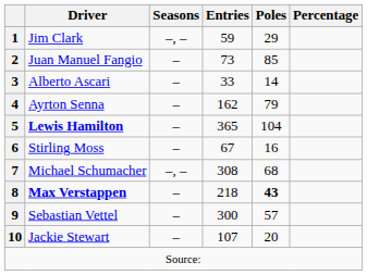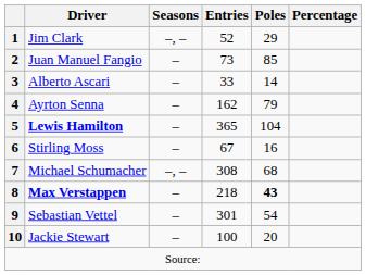 <table class="wikitable" style="text-align:center">
 <tr>
 <th></th>
 <th>Driver</th>
 <th>Seasons</th>
 <th>Entries</th>
 <th>Poles</th>
 <th>Percentage</th>
 </tr>
 <tr>
 <th>1</th>
 <td align=left> <a href='#'>Jim Clark</a></td>
 <td>–, –</td>
-<td>59</td>
+<td>52</td>
 <td>29</td>
 <td></td>
 </tr>
 <tr>
 <th>2</th>
 <td align=left> <a href='#'>Juan Manuel Fangio</a></td>
 <td>–</td>
 <td>73</td>
 <td>85</td>
 <td></td>
 </tr>
 <tr>
 <th>3</th>
 <td align=left> <a href='#'>Alberto Ascari</a></td>
 <td>–</td>
 <td>33</td>
 <td>14</td>
 <td></td>
 </tr>
 <tr>
 <th>4</th>
 <td align=left> <a href='#'>Ayrton Senna</a></td>
 <td>–</td>
 <td>162</td>
 <td>79</td>
 <td></td>
 </tr>
 <tr>
 <th>5</th>
 <td align=left> <strong><a href='#'>Lewis Hamilton</a></strong></td>
 <td>–</td>
 <td>365</td>
 <td>104</td>
 <td></td>
 </tr>
 <tr>
 <th>6</th>
 <td align=left> <a href='#'>Stirling Moss</a></td>
 <td>–</td>
 <td>67</td>
 <td>16</td>
 <td></td>
 </tr>
 <tr>
 <th>7</th>
 <td align=left> <a href='#'>Michael Schumacher</a></td>
 <td>–, –</td>
 <td>308</td>
 <td>68</td>
 <td></td>
 </tr>
 <tr>
 <th>8</th>
 <td align=left> <strong><a href='#'>Max Verstappen</a></strong></td>
 <td>–</td>
 <td>218</td>
 <td><strong>43</strong></td>
 <td></td>
 </tr>
 <tr>
 <th>9</th>
 <td align=left> <a href='#'>Sebastian Vettel</a></td>
 <td>–</td>
-<td>300</td>
-<td>57</td>
+<td>301</td>
+<td>54</td>
 <td></td>
 </tr>
 <tr>
 <th>10</th>
 <td align=left> <a href='#'>Jackie Stewart</a></td>
 <td>–</td>
-<td>107</td>
+<td>100</td>
 <td>20</td>
 <td></td>
 </tr>
 <tr>
 <td colspan=6><small>Source:</small></td>
 </tr>
 </table>
